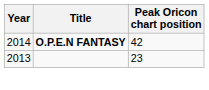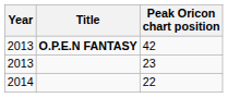 <table class="wikitable">
 <tr>
 <th>Year</th>
 <th>Title</th>
 <th>Peak Oricon<br>chart position</th>
 </tr>
 <tr>
-<td>2014</td>
+<td>2013</td>
 <td><strong>O.P.E.N FANTASY</strong></td>
 <td>42</td>
 </tr>
 <tr>
 <td>2013</td>
 <td></td>
 <td>23</td>
 </tr>
+<tr>
+<td>2014</td>
+<td></td>
+<td>22</td>
+</tr>
 </table>
